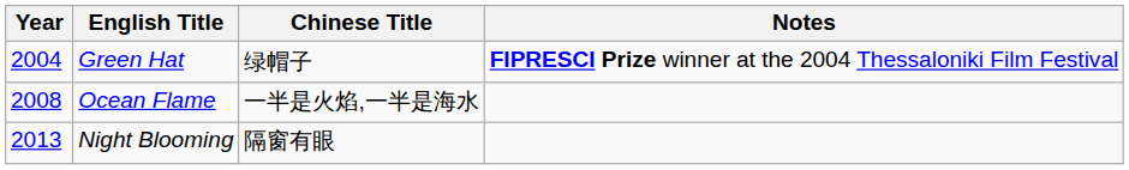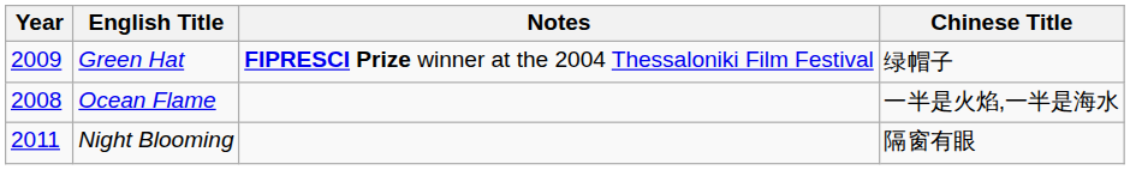 <table class="wikitable">
 <tr>
 <th align="left" valign="top" width="40">Year</th>
 <th align="left" valign="top">English Title</th>
+<th align="left" valign="top">Notes</th>
 <th align="left" valign="top">Chinese Title</th>
-<th align="left" valign="top">Notes</th>
 </tr>
 <tr>
-<td align="left" valign="top"><a href='#'>2004</a></td>
+<td align="left" valign="top"><a href='#'>2009</a></td>
 <td align="left" valign="top"><em><a href='#'>Green Hat</a></em></td>
+<td align="left" valign="top"><strong><a href='#'>FIPRESCI</a> Prize</strong> winner at the 2004 <a href='#'>Thessaloniki Film Festival</a></td>
 <td align="left" valign="top">绿帽子</td>
-<td align="left" valign="top"><strong><a href='#'>FIPRESCI</a> Prize</strong> winner at the 2004 <a href='#'>Thessaloniki Film Festival</a></td>
 </tr>
 <tr>
 <td align="left" valign="top"><a href='#'>2008</a></td>
 <td align="left" valign="top"><em><a href='#'>Ocean Flame</a></em></td>
+<td align="left" valign="top"></td>
 <td align="left" valign="top">一半是火焰,一半是海水</td>
-<td align="left" valign="top"></td>
 </tr>
 <tr>
-<td align="left" valign="top"><a href='#'>2013</a></td>
+<td align="left" valign="top"><a href='#'>2011</a></td>
 <td align="left" valign="top"><em>Night Blooming</em></td>
+<td align="left" valign="top"></td>
 <td align="left" valign="top">隔窗有眼</td>
-<td align="left" valign="top"></td>
 </tr>
 </table>
